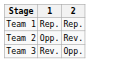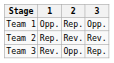 <table class="wikitable">
 <tr>
 <th>Stage</th>
 <th>1</th>
 <th>2</th>
+<th>3</th>
 </tr>
 <tr valign="top">
 <td>Team 1</td>
+<td>Opp.</td>
 <td>Rep.</td>
-<td>Rep.</td>
+<td>Opp.</td>
 </tr>
 <tr valign="top">
 <td>Team 2</td>
-<td>Opp.</td>
+<td>Rep.</td>
+<td>Rev.</td>
 <td>Rev.</td>
 </tr>
 <tr valign="top">
 <td>Team 3</td>
 <td>Rev.</td>
 <td>Opp.</td>
+<td>Rep.</td>
 </tr>
 </table>
